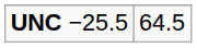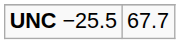 <table class="wikitable">
 <tr align="center">
 </tr>
 <tr align="center">
 <td><strong>UNC</strong> −25.5</td>
-<td>64.5</td>
+<td>67.7</td>
 </tr>
 </table>
